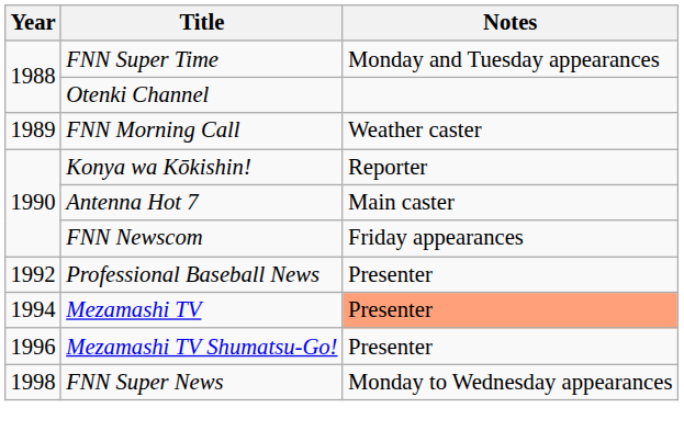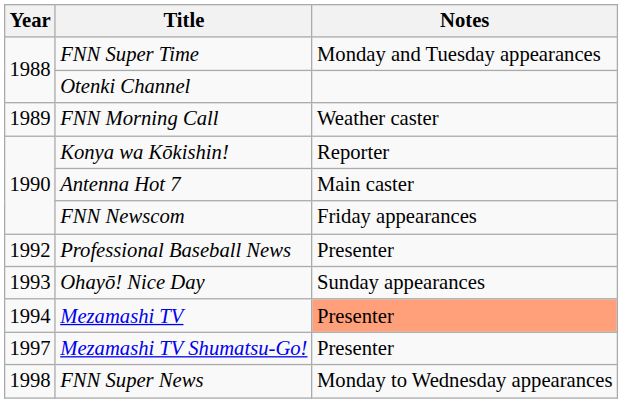 <table class="wikitable">
 <tr>
 <th>Year</th>
 <th>Title</th>
 <th>Notes</th>
 </tr>
 <tr>
 <td rowspan="2">1988</td>
 <td><em>FNN Super Time</em></td>
 <td>Monday and Tuesday appearances</td>
 </tr>
 <tr>
 <td><em>Otenki Channel</em></td>
 <td></td>
 </tr>
 <tr>
 <td>1989</td>
 <td><em>FNN Morning Call</em></td>
 <td>Weather caster</td>
 </tr>
 <tr>
 <td rowspan="3">1990</td>
 <td><em>Konya wa Kōkishin!</em></td>
 <td>Reporter</td>
 </tr>
 <tr>
 <td><em>Antenna Hot 7</em></td>
 <td>Main caster</td>
 </tr>
 <tr>
 <td><em>FNN Newscom</em></td>
 <td>Friday appearances</td>
 </tr>
 <tr>
 <td>1992</td>
 <td><em>Professional Baseball News</em></td>
 <td>Presenter</td>
 </tr>
 <tr>
+<td>1993</td>
+<td><em>Ohayō! Nice Day</em></td>
+<td>Sunday appearances</td>
+</tr>
+<tr>
 <td>1994</td>
 <td><em><a href='#'>Mezamashi TV</a></em></td>
 <td style="background: lightsalmon;">Presenter</td>
 </tr>
 <tr>
-<td>1996</td>
+<td>1997</td>
 <td><em><a href='#'>Mezamashi TV Shumatsu-Go!</a></em></td>
 <td>Presenter</td>
 </tr>
 <tr>
 <td>1998</td>
 <td><em>FNN Super News</em></td>
 <td>Monday to Wednesday appearances</td>
 </tr>
 </table>
